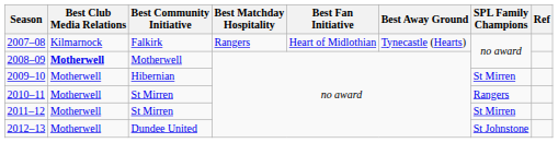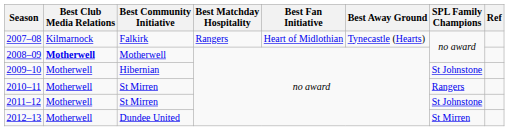 <table class="wikitable">
 <tr>
 <th>Season</th>
 <th>Best Club<br>Media Relations</th>
 <th>Best Community<br>Initiative</th>
 <th>Best Matchday<br>Hospitality</th>
 <th>Best Fan<br>Initiative</th>
 <th>Best Away Ground</th>
 <th>SPL Family<br>Champions</th>
 <th>Ref</th>
 </tr>
 <tr>
 <td><a href='#'>2007–08</a></td>
 <td><a href='#'>Kilmarnock</a></td>
 <td><a href='#'>Falkirk</a></td>
 <td><a href='#'>Rangers</a></td>
 <td><a href='#'>Heart of Midlothian</a></td>
 <td><a href='#'>Tynecastle</a> (<a href='#'>Hearts</a>)</td>
 <td rowspan="2" style="text-align: center;"><em>no award</em></td>
 <td></td>
 </tr>
 <tr>
 <td><a href='#'>2008–09</a></td>
 <td><strong><a href='#'>Motherwell</a></strong></td>
 <td><a href='#'>Motherwell</a></td>
 <td rowspan="5" colspan="3" style="text-align: center;"><em>no award</em></td>
 <td></td>
 </tr>
 <tr>
 <td><a href='#'>2009–10</a></td>
 <td><a href='#'>Motherwell</a></td>
 <td><a href='#'>Hibernian</a></td>
-<td><a href='#'>St Mirren</a></td>
+<td><a href='#'>St Johnstone</a></td>
 <td></td>
 </tr>
 <tr>
 <td><a href='#'>2010–11</a></td>
 <td><a href='#'>Motherwell</a></td>
 <td><a href='#'>St Mirren</a></td>
 <td><a href='#'>Rangers</a></td>
 <td></td>
 </tr>
 <tr>
 <td><a href='#'>2011–12</a></td>
 <td><a href='#'>Motherwell</a></td>
 <td><a href='#'>St Mirren</a></td>
-<td><a href='#'>St Mirren</a></td>
+<td><a href='#'>St Johnstone</a></td>
 <td></td>
 </tr>
 <tr>
 <td><a href='#'>2012–13</a></td>
 <td><a href='#'>Motherwell</a></td>
 <td><a href='#'>Dundee United</a></td>
-<td><a href='#'>St Johnstone</a></td>
+<td><a href='#'>St Mirren</a></td>
 <td></td>
 </tr>
 </table>
